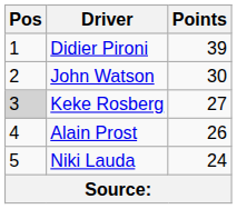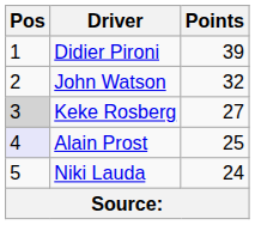 <table class="wikitable" style="font-size: 95%;">
 <tr>
 <th>Pos</th>
 <th>Driver</th>
 <th>Points</th>
 </tr>
 <tr>
 <td>1</td>
 <td> <a href='#'>Didier Pironi</a></td>
 <td align="right">39</td>
 </tr>
 <tr>
 <td>2</td>
 <td> <a href='#'>John Watson</a></td>
-<td align="right">30</td>
+<td align="right">32</td>
 </tr>
 <tr>
 <td style="background: lightgrey;">3</td>
 <td> <a href='#'>Keke Rosberg</a></td>
 <td align="right">27</td>
 </tr>
 <tr>
-<td>4</td>
+<td style="background: lavender;">4</td>
 <td> <a href='#'>Alain Prost</a></td>
-<td align="right">26</td>
+<td align="right">25</td>
 </tr>
 <tr>
 <td>5</td>
 <td> <a href='#'>Niki Lauda</a></td>
 <td align="right">24</td>
 </tr>
 <tr>
 <th colspan=4>Source: </th>
 </tr>
 </table>
